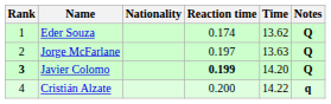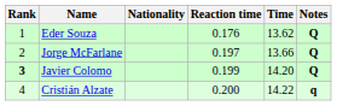 <table class="wikitable sortable" style="text-align:center">
 <tr>
 <th>Rank</th>
 <th>Name</th>
 <th>Nationality</th>
 <th>Reaction time</th>
 <th>Time</th>
 <th>Notes</th>
 </tr>
 <tr bgcolor=ccffcc>
 <td>1</td>
 <td align=left><a href='#'>Eder Souza</a></td>
 <td align=left></td>
-<td>0.174</td>
+<td>0.176</td>
 <td>13.62</td>
 <td><strong>Q</strong></td>
 </tr>
 <tr bgcolor=ccffcc>
 <td>2</td>
 <td align=left><a href='#'>Jorge McFarlane</a></td>
 <td align=left></td>
 <td>0.197</td>
-<td>13.63</td>
+<td>13.66</td>
 <td><strong>Q</strong></td>
 </tr>
 <tr bgcolor=ccffcc>
 <td><strong>3</strong></td>
 <td align=left><a href='#'>Javier Colomo</a></td>
 <td align=left></td>
-<td><strong>0.199</strong></td>
+<td>0.199</td>
 <td>14.20</td>
 <td><strong>Q</strong></td>
 </tr>
 <tr bgcolor=ddffdd>
 <td>4</td>
 <td align=left><a href='#'>Cristián Alzate</a></td>
 <td align=left></td>
 <td>0.200</td>
 <td>14.22</td>
 <td><strong>q</strong></td>
 </tr>
 </table>
